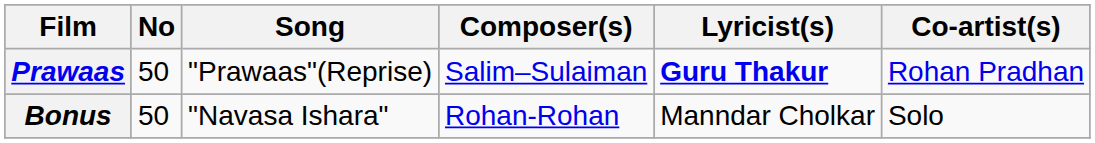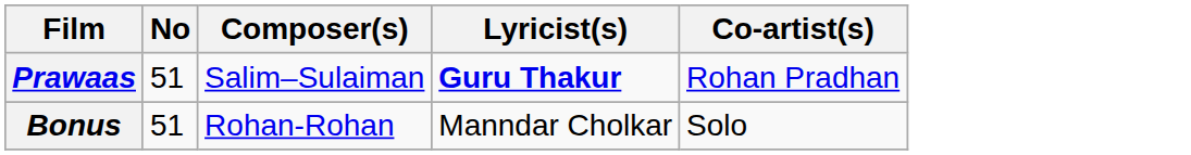 <table class="wikitable">
 <tr>
 <th>Film</th>
 <th>No</th>
-<th>Song</th>
 <th>Composer(s)</th>
 <th>Lyricist(s)</th>
 <th>Co-artist(s)</th>
 </tr>
 <tr>
 <th><em><a href='#'>Prawaas</a></em></th>
-<td>50</td>
-<td>"Prawaas"(Reprise)</td>
+<td>51</td>
 <td><a href='#'>Salim–Sulaiman</a></td>
 <td><strong><a href='#'>Guru Thakur</a></strong></td>
 <td><a href='#'>Rohan Pradhan</a></td>
 </tr>
 <tr>
 <th><em>Bonus</em></th>
-<td>50</td>
-<td>"Navasa Ishara"</td>
+<td>51</td>
 <td><a href='#'>Rohan-Rohan</a></td>
 <td>Manndar Cholkar</td>
 <td>Solo</td>
 </tr>
 </table>
